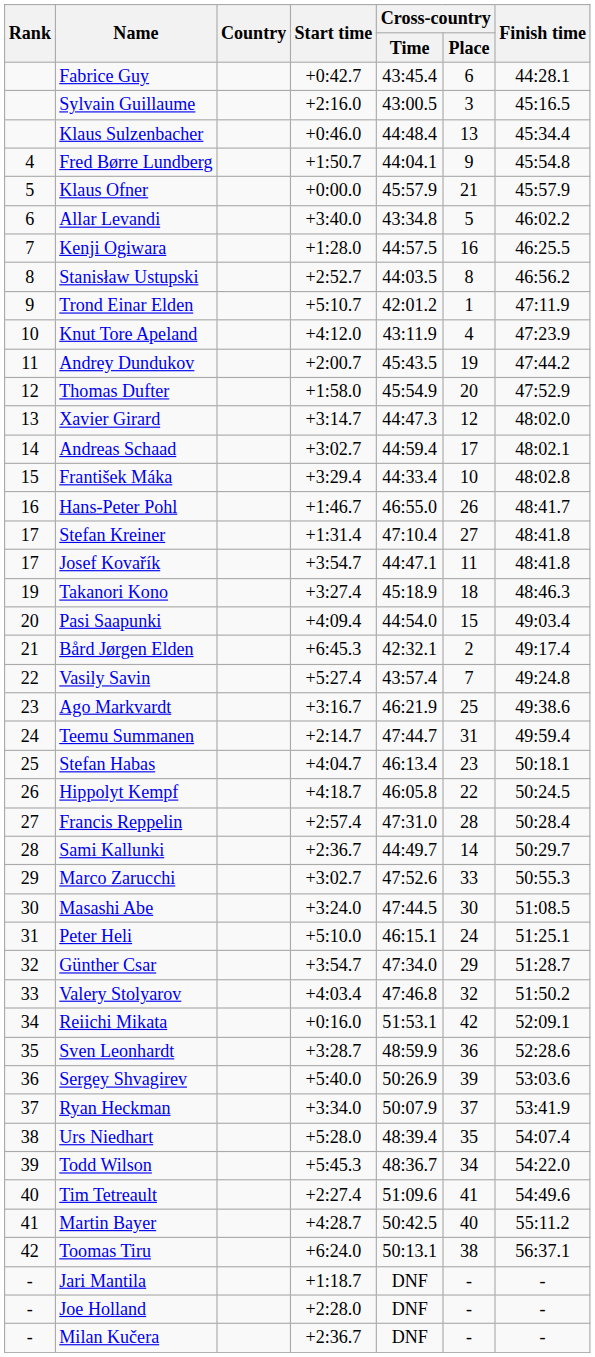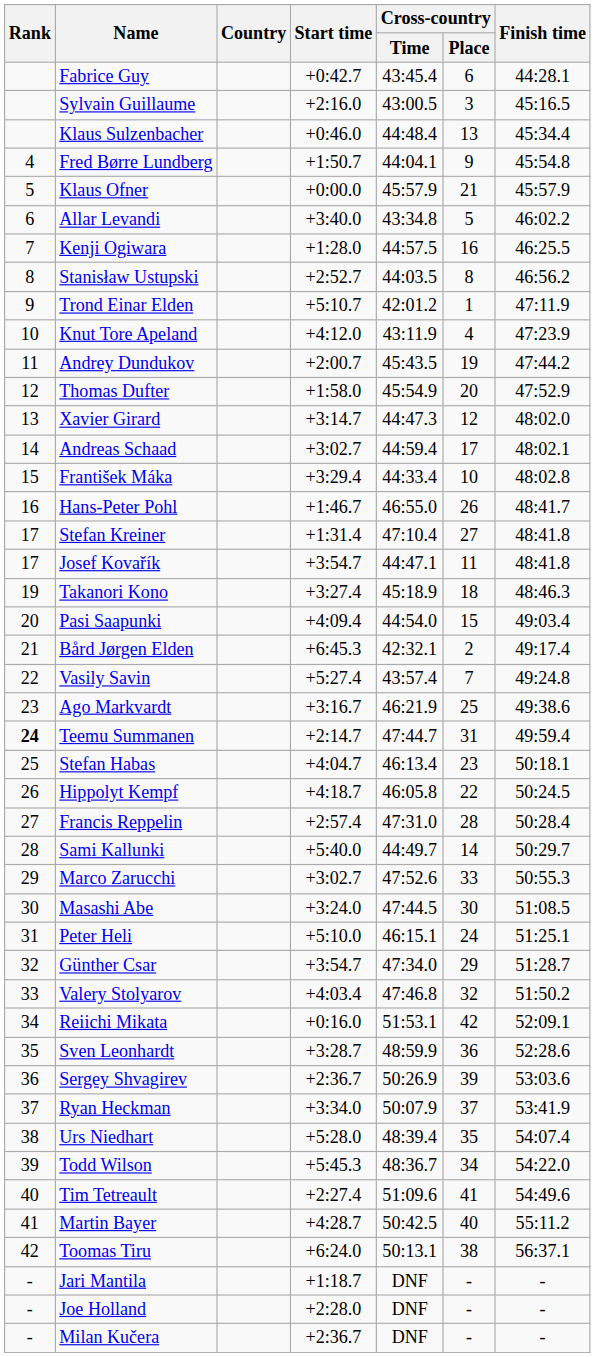 <table class="wikitable sortable" style="text-align:center">
 <tr>
 <th rowspan=2>Rank</th>
 <th rowspan=2>Name</th>
 <th rowspan=2>Country</th>
 <th rowspan=2>Start time</th>
 <th colspan=2>Cross-country</th>
 <th rowspan=2>Finish time</th>
 </tr>
 <tr>
 <th>Time</th>
 <th>Place</th>
 </tr>
 <tr>
 <td></td>
 <td align=left><a href='#'>Fabrice Guy</a></td>
 <td align=left></td>
 <td>+0:42.7</td>
 <td>43:45.4</td>
 <td>6</td>
 <td>44:28.1</td>
 </tr>
 <tr>
 <td></td>
 <td align=left><a href='#'>Sylvain Guillaume</a></td>
 <td align=left></td>
 <td>+2:16.0</td>
 <td>43:00.5</td>
 <td>3</td>
 <td>45:16.5</td>
 </tr>
 <tr>
 <td></td>
 <td align=left><a href='#'>Klaus Sulzenbacher</a></td>
 <td align=left></td>
 <td>+0:46.0</td>
 <td>44:48.4</td>
 <td>13</td>
 <td>45:34.4</td>
 </tr>
 <tr>
 <td>4</td>
 <td align=left><a href='#'>Fred Børre Lundberg</a></td>
 <td align=left></td>
 <td>+1:50.7</td>
 <td>44:04.1</td>
 <td>9</td>
 <td>45:54.8</td>
 </tr>
 <tr>
 <td>5</td>
 <td align=left><a href='#'>Klaus Ofner</a></td>
 <td align=left></td>
 <td>+0:00.0</td>
 <td>45:57.9</td>
 <td>21</td>
 <td>45:57.9</td>
 </tr>
 <tr>
 <td>6</td>
 <td align=left><a href='#'>Allar Levandi</a></td>
 <td align=left></td>
 <td>+3:40.0</td>
 <td>43:34.8</td>
 <td>5</td>
 <td>46:02.2</td>
 </tr>
 <tr>
 <td>7</td>
 <td align=left><a href='#'>Kenji Ogiwara</a></td>
 <td align=left></td>
 <td>+1:28.0</td>
 <td>44:57.5</td>
 <td>16</td>
 <td>46:25.5</td>
 </tr>
 <tr>
 <td>8</td>
 <td align=left><a href='#'>Stanisław Ustupski</a></td>
 <td align=left></td>
 <td>+2:52.7</td>
 <td>44:03.5</td>
 <td>8</td>
 <td>46:56.2</td>
 </tr>
 <tr>
 <td>9</td>
 <td align=left><a href='#'>Trond Einar Elden</a></td>
 <td align=left></td>
 <td>+5:10.7</td>
 <td>42:01.2</td>
 <td>1</td>
 <td>47:11.9</td>
 </tr>
 <tr>
 <td>10</td>
 <td align=left><a href='#'>Knut Tore Apeland</a></td>
 <td align=left></td>
 <td>+4:12.0</td>
 <td>43:11.9</td>
 <td>4</td>
 <td>47:23.9</td>
 </tr>
 <tr>
 <td>11</td>
 <td align=left><a href='#'>Andrey Dundukov</a></td>
 <td align=left></td>
 <td>+2:00.7</td>
 <td>45:43.5</td>
 <td>19</td>
 <td>47:44.2</td>
 </tr>
 <tr>
 <td>12</td>
 <td align=left><a href='#'>Thomas Dufter</a></td>
 <td align=left></td>
 <td>+1:58.0</td>
 <td>45:54.9</td>
 <td>20</td>
 <td>47:52.9</td>
 </tr>
 <tr>
 <td>13</td>
 <td align=left><a href='#'>Xavier Girard</a></td>
 <td align=left></td>
 <td>+3:14.7</td>
 <td>44:47.3</td>
 <td>12</td>
 <td>48:02.0</td>
 </tr>
 <tr>
 <td>14</td>
 <td align=left><a href='#'>Andreas Schaad</a></td>
 <td align=left></td>
 <td>+3:02.7</td>
 <td>44:59.4</td>
 <td>17</td>
 <td>48:02.1</td>
 </tr>
 <tr>
 <td>15</td>
 <td align=left><a href='#'>František Máka</a></td>
 <td align=left></td>
 <td>+3:29.4</td>
 <td>44:33.4</td>
 <td>10</td>
 <td>48:02.8</td>
 </tr>
 <tr>
 <td>16</td>
 <td align=left><a href='#'>Hans-Peter Pohl</a></td>
 <td align=left></td>
 <td>+1:46.7</td>
 <td>46:55.0</td>
 <td>26</td>
 <td>48:41.7</td>
 </tr>
 <tr>
 <td>17</td>
 <td align=left><a href='#'>Stefan Kreiner</a></td>
 <td align=left></td>
 <td>+1:31.4</td>
 <td>47:10.4</td>
 <td>27</td>
 <td>48:41.8</td>
 </tr>
 <tr>
 <td>17</td>
 <td align=left><a href='#'>Josef Kovařík</a></td>
 <td align=left></td>
 <td>+3:54.7</td>
 <td>44:47.1</td>
 <td>11</td>
 <td>48:41.8</td>
 </tr>
 <tr>
 <td>19</td>
 <td align=left><a href='#'>Takanori Kono</a></td>
 <td align=left></td>
 <td>+3:27.4</td>
 <td>45:18.9</td>
 <td>18</td>
 <td>48:46.3</td>
 </tr>
 <tr>
 <td>20</td>
 <td align=left><a href='#'>Pasi Saapunki</a></td>
 <td align=left></td>
 <td>+4:09.4</td>
 <td>44:54.0</td>
 <td>15</td>
 <td>49:03.4</td>
 </tr>
 <tr>
 <td>21</td>
 <td align=left><a href='#'>Bård Jørgen Elden</a></td>
 <td align=left></td>
 <td>+6:45.3</td>
 <td>42:32.1</td>
 <td>2</td>
 <td>49:17.4</td>
 </tr>
 <tr>
 <td>22</td>
 <td align=left><a href='#'>Vasily Savin</a></td>
 <td align=left></td>
 <td>+5:27.4</td>
 <td>43:57.4</td>
 <td>7</td>
 <td>49:24.8</td>
 </tr>
 <tr>
 <td>23</td>
 <td align=left><a href='#'>Ago Markvardt</a></td>
 <td align=left></td>
 <td>+3:16.7</td>
 <td>46:21.9</td>
 <td>25</td>
 <td>49:38.6</td>
 </tr>
 <tr>
-<td>24</td>
+<td><strong>24</strong></td>
 <td align=left><a href='#'>Teemu Summanen</a></td>
 <td align=left></td>
 <td>+2:14.7</td>
 <td>47:44.7</td>
 <td>31</td>
 <td>49:59.4</td>
 </tr>
 <tr>
 <td>25</td>
 <td align=left><a href='#'>Stefan Habas</a></td>
 <td align=left></td>
 <td>+4:04.7</td>
 <td>46:13.4</td>
 <td>23</td>
 <td>50:18.1</td>
 </tr>
 <tr>
 <td>26</td>
 <td align=left><a href='#'>Hippolyt Kempf</a></td>
 <td align=left></td>
 <td>+4:18.7</td>
 <td>46:05.8</td>
 <td>22</td>
 <td>50:24.5</td>
 </tr>
 <tr>
 <td>27</td>
 <td align=left><a href='#'>Francis Reppelin</a></td>
 <td align=left></td>
 <td>+2:57.4</td>
 <td>47:31.0</td>
 <td>28</td>
 <td>50:28.4</td>
 </tr>
 <tr>
 <td>28</td>
 <td align=left><a href='#'>Sami Kallunki</a></td>
 <td align=left></td>
-<td>+2:36.7</td>
+<td>+5:40.0</td>
 <td>44:49.7</td>
 <td>14</td>
 <td>50:29.7</td>
 </tr>
 <tr>
 <td>29</td>
 <td align=left><a href='#'>Marco Zarucchi</a></td>
 <td align=left></td>
 <td>+3:02.7</td>
 <td>47:52.6</td>
 <td>33</td>
 <td>50:55.3</td>
 </tr>
 <tr>
 <td>30</td>
 <td align=left><a href='#'>Masashi Abe</a></td>
 <td align=left></td>
 <td>+3:24.0</td>
 <td>47:44.5</td>
 <td>30</td>
 <td>51:08.5</td>
 </tr>
 <tr>
 <td>31</td>
 <td align=left><a href='#'>Peter Heli</a></td>
 <td align=left></td>
 <td>+5:10.0</td>
 <td>46:15.1</td>
 <td>24</td>
 <td>51:25.1</td>
 </tr>
 <tr>
 <td>32</td>
 <td align=left><a href='#'>Günther Csar</a></td>
 <td align=left></td>
 <td>+3:54.7</td>
 <td>47:34.0</td>
 <td>29</td>
 <td>51:28.7</td>
 </tr>
 <tr>
 <td>33</td>
 <td align=left><a href='#'>Valery Stolyarov</a></td>
 <td align=left></td>
 <td>+4:03.4</td>
 <td>47:46.8</td>
 <td>32</td>
 <td>51:50.2</td>
 </tr>
 <tr>
 <td>34</td>
 <td align=left><a href='#'>Reiichi Mikata</a></td>
 <td align=left></td>
 <td>+0:16.0</td>
 <td>51:53.1</td>
 <td>42</td>
 <td>52:09.1</td>
 </tr>
 <tr>
 <td>35</td>
 <td align=left><a href='#'>Sven Leonhardt</a></td>
 <td align=left></td>
 <td>+3:28.7</td>
 <td>48:59.9</td>
 <td>36</td>
 <td>52:28.6</td>
 </tr>
 <tr>
 <td>36</td>
 <td align=left><a href='#'>Sergey Shvagirev</a></td>
 <td align=left></td>
-<td>+5:40.0</td>
+<td>+2:36.7</td>
 <td>50:26.9</td>
 <td>39</td>
 <td>53:03.6</td>
 </tr>
 <tr>
 <td>37</td>
 <td align=left><a href='#'>Ryan Heckman</a></td>
 <td align=left></td>
 <td>+3:34.0</td>
 <td>50:07.9</td>
 <td>37</td>
 <td>53:41.9</td>
 </tr>
 <tr>
 <td>38</td>
 <td align=left><a href='#'>Urs Niedhart</a></td>
 <td align=left></td>
 <td>+5:28.0</td>
 <td>48:39.4</td>
 <td>35</td>
 <td>54:07.4</td>
 </tr>
 <tr>
 <td>39</td>
 <td align=left><a href='#'>Todd Wilson</a></td>
 <td align=left></td>
 <td>+5:45.3</td>
 <td>48:36.7</td>
 <td>34</td>
 <td>54:22.0</td>
 </tr>
 <tr>
 <td>40</td>
 <td align=left><a href='#'>Tim Tetreault</a></td>
 <td align=left></td>
 <td>+2:27.4</td>
 <td>51:09.6</td>
 <td>41</td>
 <td>54:49.6</td>
 </tr>
 <tr>
 <td>41</td>
 <td align=left><a href='#'>Martin Bayer</a></td>
 <td align=left></td>
 <td>+4:28.7</td>
 <td>50:42.5</td>
 <td>40</td>
 <td>55:11.2</td>
 </tr>
 <tr>
 <td>42</td>
 <td align=left><a href='#'>Toomas Tiru</a></td>
 <td align=left></td>
 <td>+6:24.0</td>
 <td>50:13.1</td>
 <td>38</td>
 <td>56:37.1</td>
 </tr>
 <tr>
 <td>-</td>
 <td align=left><a href='#'>Jari Mantila</a></td>
 <td align=left></td>
 <td>+1:18.7</td>
 <td>DNF</td>
 <td>-</td>
 <td>-</td>
 </tr>
 <tr>
 <td>-</td>
 <td align=left><a href='#'>Joe Holland</a></td>
 <td align=left></td>
 <td>+2:28.0</td>
 <td>DNF</td>
 <td>-</td>
 <td>-</td>
 </tr>
 <tr>
 <td>-</td>
 <td align=left><a href='#'>Milan Kučera</a></td>
 <td align=left></td>
 <td>+2:36.7</td>
 <td>DNF</td>
 <td>-</td>
 <td>-</td>
 </tr>
 </table>
